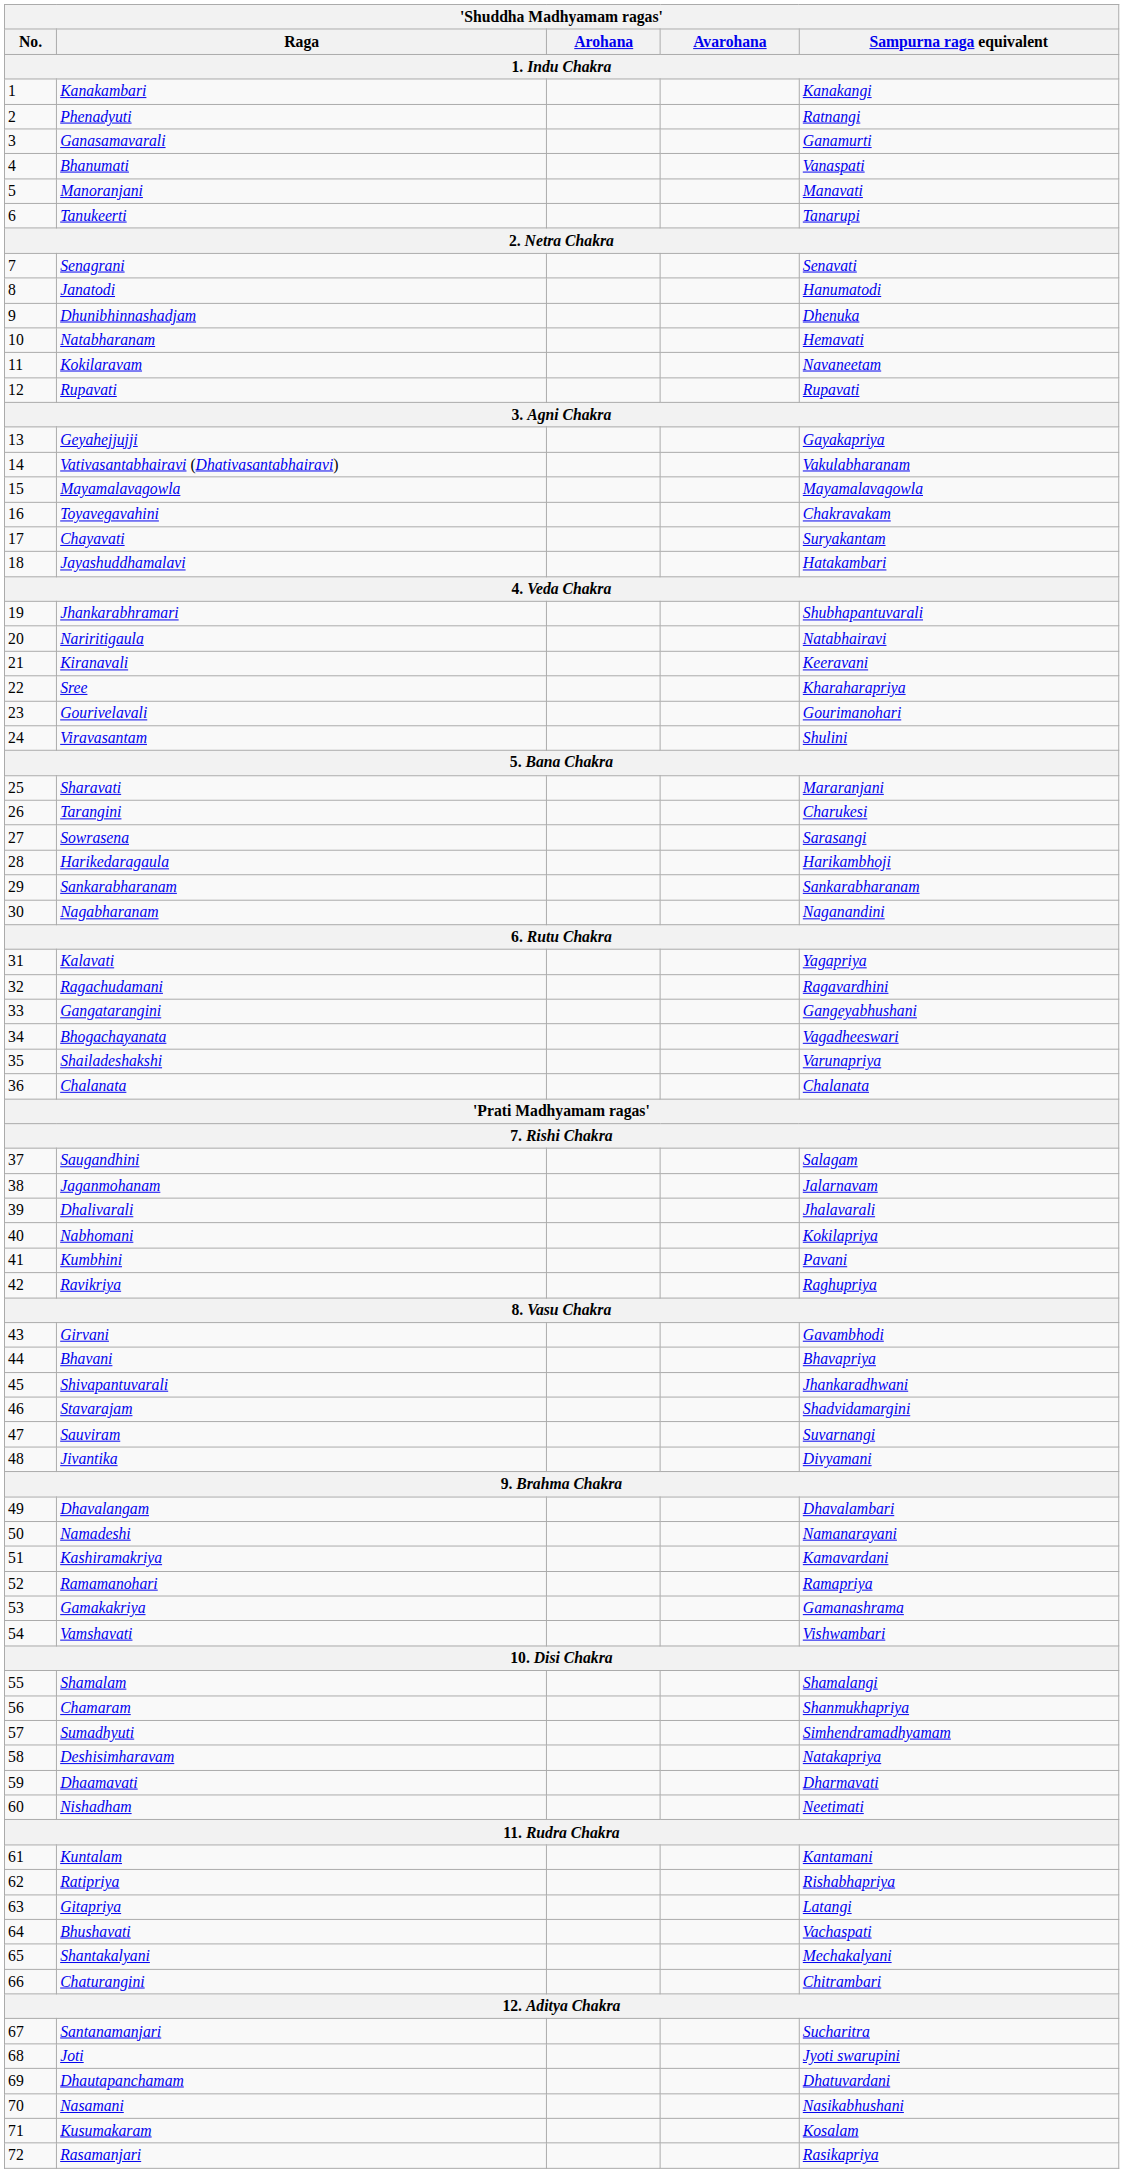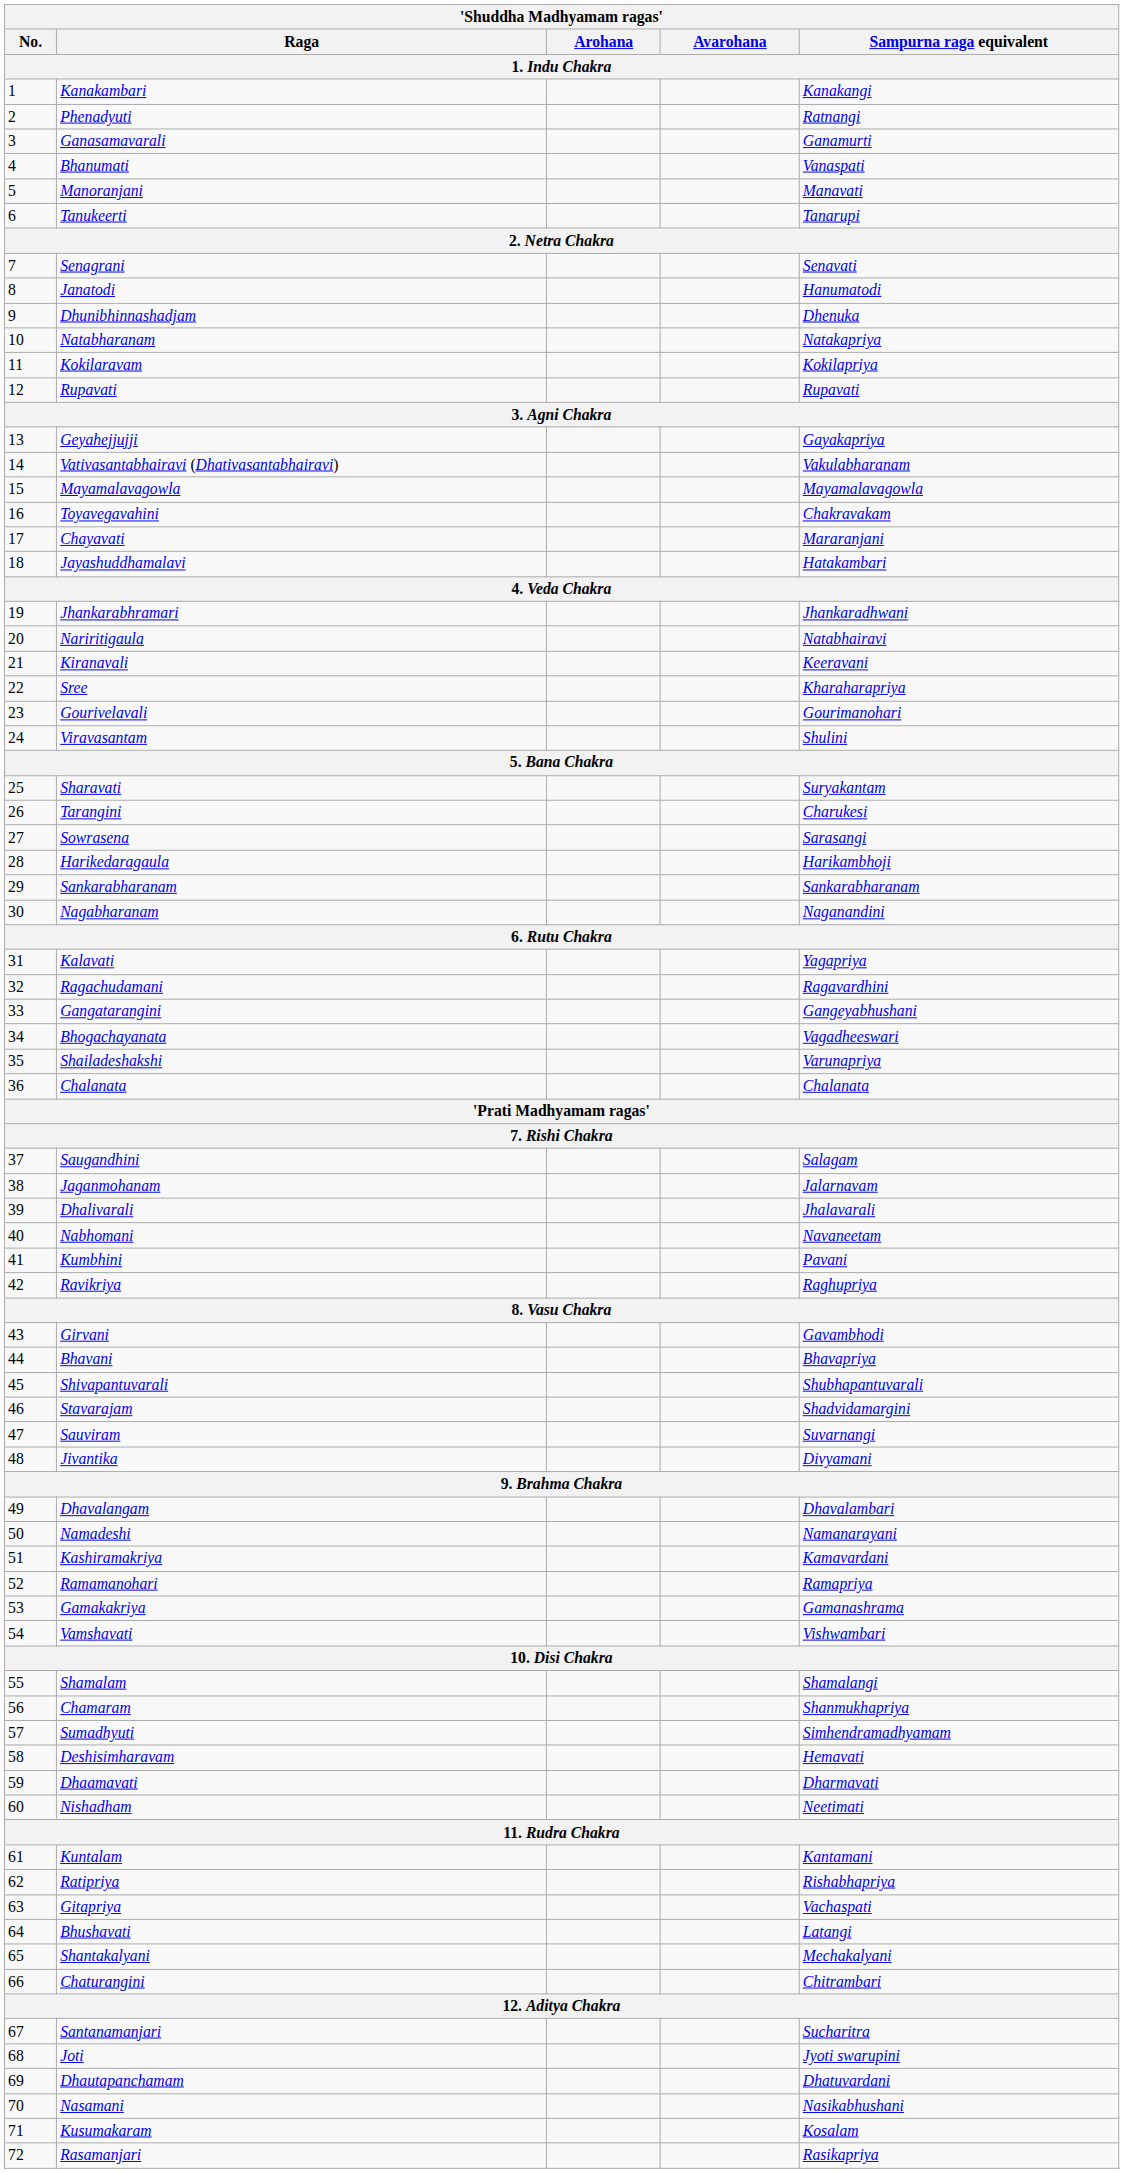 <table class="wikitable" width="90%">
 <tr>
 <th colspan=5 align="center"><strong>'Shuddha Madhyamam ragas</strong>'</th>
 </tr>
 <tr>
 <th>No.</th>
 <th>Raga</th>
 <th><a href='#'>Arohana</a></th>
 <th><a href='#'>Avarohana</a></th>
 <th><a href='#'>Sampurna raga</a> equivalent</th>
 </tr>
 <tr>
 <th colspan=5 align="center">1. <em>Indu Chakra</em></th>
 </tr>
 <tr>
 <td>1</td>
 <td><em><a href='#'>Kanakambari</a></em></td>
 <td></td>
 <td></td>
 <td><em><a href='#'>Kanakangi</a></em></td>
 </tr>
 <tr>
 <td>2</td>
 <td><em><a href='#'>Phenadyuti</a></em></td>
 <td></td>
 <td></td>
 <td><em><a href='#'>Ratnangi</a></em></td>
 </tr>
 <tr>
 <td>3</td>
 <td><em><a href='#'>Ganasamavarali</a></em></td>
 <td></td>
 <td></td>
 <td><em><a href='#'>Ganamurti</a></em></td>
 </tr>
 <tr>
 <td>4</td>
 <td><em><a href='#'>Bhanumati</a></em></td>
 <td></td>
 <td></td>
 <td><em><a href='#'>Vanaspati</a></em></td>
 </tr>
 <tr>
 <td>5</td>
 <td><em><a href='#'>Manoranjani</a></em></td>
 <td></td>
 <td></td>
 <td><em><a href='#'>Manavati</a></em></td>
 </tr>
 <tr>
 <td>6</td>
 <td><em><a href='#'>Tanukeerti</a></em></td>
 <td></td>
 <td></td>
 <td><em><a href='#'>Tanarupi</a></em></td>
 </tr>
 <tr>
 <th colspan=5 align="center">2. <em>Netra Chakra</em></th>
 </tr>
 <tr>
 <td>7</td>
 <td><em><a href='#'>Senagrani</a></em></td>
 <td></td>
 <td></td>
 <td><em><a href='#'>Senavati</a></em></td>
 </tr>
 <tr>
 <td>8</td>
 <td><em><a href='#'>Janatodi</a></em></td>
 <td></td>
 <td></td>
 <td><em><a href='#'>Hanumatodi</a></em></td>
 </tr>
 <tr>
 <td>9</td>
 <td><em><a href='#'>Dhunibhinnashadjam</a></em></td>
 <td></td>
 <td></td>
 <td><em><a href='#'>Dhenuka</a></em></td>
 </tr>
 <tr>
 <td>10</td>
 <td><em><a href='#'>Natabharanam</a></em></td>
 <td></td>
 <td></td>
-<td><em><a href='#'>Hemavati</a></em></td>
+<td><em><a href='#'>Natakapriya</a></em></td>
 </tr>
 <tr>
 <td>11</td>
 <td><em><a href='#'>Kokilaravam</a></em></td>
 <td></td>
 <td></td>
-<td><em><a href='#'>Navaneetam</a></em></td>
+<td><em><a href='#'>Kokilapriya</a></em></td>
 </tr>
 <tr>
 <td>12</td>
 <td><em><a href='#'>Rupavati</a></em></td>
 <td></td>
 <td></td>
 <td><em><a href='#'>Rupavati</a></em></td>
 </tr>
 <tr>
 <th colspan=5 align="center">3. <em>Agni Chakra</em></th>
 </tr>
 <tr>
 <td>13</td>
 <td><em><a href='#'>Geyahejjujji</a></em></td>
 <td></td>
 <td></td>
 <td><em><a href='#'>Gayakapriya</a></em></td>
 </tr>
 <tr>
 <td>14</td>
 <td><em><a href='#'>Vativasantabhairavi</a></em> (<em><a href='#'>Dhativasantabhairavi</a></em>)</td>
 <td></td>
 <td></td>
 <td><em><a href='#'>Vakulabharanam</a></em></td>
 </tr>
 <tr>
 <td>15</td>
 <td><em><a href='#'>Mayamalavagowla</a></em></td>
 <td></td>
 <td></td>
 <td><em><a href='#'>Mayamalavagowla</a></em></td>
 </tr>
 <tr>
 <td>16</td>
 <td><em><a href='#'>Toyavegavahini</a></em></td>
 <td></td>
 <td></td>
 <td><em><a href='#'>Chakravakam</a></em></td>
 </tr>
 <tr>
 <td>17</td>
 <td><em><a href='#'>Chayavati</a></em></td>
 <td></td>
 <td></td>
-<td><em><a href='#'>Suryakantam</a></em></td>
+<td><em><a href='#'>Mararanjani</a></em></td>
 </tr>
 <tr>
 <td>18</td>
 <td><em><a href='#'>Jayashuddhamalavi</a></em></td>
 <td></td>
 <td></td>
 <td><em><a href='#'>Hatakambari</a></em></td>
 </tr>
 <tr>
 <th colspan=5 align="center">4. <em>Veda Chakra</em></th>
 </tr>
 <tr>
 <td>19</td>
 <td><em><a href='#'>Jhankarabhramari</a></em></td>
 <td></td>
 <td></td>
-<td><em><a href='#'>Shubhapantuvarali</a></em></td>
+<td><em><a href='#'>Jhankaradhwani</a></em></td>
 </tr>
 <tr>
 <td>20</td>
 <td><em><a href='#'>Nariritigaula</a></em></td>
 <td></td>
 <td></td>
 <td><em><a href='#'>Natabhairavi</a></em></td>
 </tr>
 <tr>
 <td>21</td>
 <td><em><a href='#'>Kiranavali</a></em></td>
 <td></td>
 <td></td>
 <td><em><a href='#'>Keeravani</a></em></td>
 </tr>
 <tr>
 <td>22</td>
 <td><em><a href='#'>Sree</a></em></td>
 <td></td>
 <td></td>
 <td><em><a href='#'>Kharaharapriya</a></em></td>
 </tr>
 <tr>
 <td>23</td>
 <td><em><a href='#'>Gourivelavali</a></em></td>
 <td></td>
 <td></td>
 <td><em><a href='#'>Gourimanohari</a></em></td>
 </tr>
 <tr>
 <td>24</td>
 <td><em><a href='#'>Viravasantam</a></em></td>
 <td></td>
 <td></td>
 <td><em><a href='#'>Shulini</a></em></td>
 </tr>
 <tr>
 <th colspan=5 align="center">5. <em>Bana Chakra</em></th>
 </tr>
 <tr>
 <td>25</td>
 <td><em><a href='#'>Sharavati</a></em></td>
 <td></td>
 <td></td>
-<td><em><a href='#'>Mararanjani</a></em></td>
+<td><em><a href='#'>Suryakantam</a></em></td>
 </tr>
 <tr>
 <td>26</td>
 <td><em><a href='#'>Tarangini</a></em></td>
 <td></td>
 <td></td>
 <td><em><a href='#'>Charukesi</a></em></td>
 </tr>
 <tr>
 <td>27</td>
 <td><em><a href='#'>Sowrasena</a></em></td>
 <td></td>
 <td></td>
 <td><em><a href='#'>Sarasangi</a></em></td>
 </tr>
 <tr>
 <td>28</td>
 <td><em><a href='#'>Harikedaragaula</a></em></td>
 <td></td>
 <td></td>
 <td><em><a href='#'>Harikambhoji</a></em></td>
 </tr>
 <tr>
 <td>29</td>
 <td><em><a href='#'>Sankarabharanam</a></em></td>
 <td></td>
 <td></td>
 <td><em><a href='#'>Sankarabharanam</a></em></td>
 </tr>
 <tr>
 <td>30</td>
 <td><em><a href='#'>Nagabharanam</a></em></td>
 <td></td>
 <td></td>
 <td><em><a href='#'>Naganandini</a></em></td>
 </tr>
 <tr>
 <th colspan=5 align="center">6. <em>Rutu Chakra</em></th>
 </tr>
 <tr>
 <td>31</td>
 <td><em><a href='#'>Kalavati</a></em></td>
 <td></td>
 <td></td>
 <td><em><a href='#'>Yagapriya</a></em></td>
 </tr>
 <tr>
 <td>32</td>
 <td><em><a href='#'>Ragachudamani</a></em></td>
 <td></td>
 <td></td>
 <td><em><a href='#'>Ragavardhini</a></em></td>
 </tr>
 <tr>
 <td>33</td>
 <td><em><a href='#'>Gangatarangini</a></em></td>
 <td></td>
 <td></td>
 <td><em><a href='#'>Gangeyabhushani</a></em></td>
 </tr>
 <tr>
 <td>34</td>
 <td><em><a href='#'>Bhogachayanata</a></em></td>
 <td></td>
 <td></td>
 <td><em><a href='#'>Vagadheeswari</a></em></td>
 </tr>
 <tr>
 <td>35</td>
 <td><em><a href='#'>Shailadeshakshi</a></em></td>
 <td></td>
 <td></td>
 <td><em><a href='#'>Varunapriya</a></em></td>
 </tr>
 <tr>
 <td>36</td>
 <td><em><a href='#'>Chalanata</a></em></td>
 <td></td>
 <td></td>
 <td><em><a href='#'>Chalanata</a></em></td>
 </tr>
 <tr>
 <th colspan=5 align="center"><strong>'Prati Madhyamam ragas</strong>'</th>
 </tr>
 <tr>
 <th colspan=5 align="center">7. <em>Rishi Chakra</em></th>
 </tr>
 <tr>
 <td>37</td>
 <td><em><a href='#'>Saugandhini</a></em></td>
 <td></td>
 <td></td>
 <td><em><a href='#'>Salagam</a></em></td>
 </tr>
 <tr>
 <td>38</td>
 <td><em><a href='#'>Jaganmohanam</a></em></td>
 <td></td>
 <td></td>
 <td><em><a href='#'>Jalarnavam</a></em></td>
 </tr>
 <tr>
 <td>39</td>
 <td><em><a href='#'>Dhalivarali</a></em></td>
 <td></td>
 <td></td>
 <td><em><a href='#'>Jhalavarali</a></em></td>
 </tr>
 <tr>
 <td>40</td>
 <td><em><a href='#'>Nabhomani</a></em></td>
 <td></td>
 <td></td>
-<td><em><a href='#'>Kokilapriya</a></em></td>
+<td><em><a href='#'>Navaneetam</a></em></td>
 </tr>
 <tr>
 <td>41</td>
 <td><em><a href='#'>Kumbhini</a></em></td>
 <td></td>
 <td></td>
 <td><em><a href='#'>Pavani</a></em></td>
 </tr>
 <tr>
 <td>42</td>
 <td><em><a href='#'>Ravikriya</a></em></td>
 <td></td>
 <td></td>
 <td><em><a href='#'>Raghupriya</a></em></td>
 </tr>
 <tr>
 <th colspan=5 align="center">8. <em>Vasu Chakra</em></th>
 </tr>
 <tr>
 <td>43</td>
 <td><em><a href='#'>Girvani</a></em></td>
 <td></td>
 <td></td>
 <td><em><a href='#'>Gavambhodi</a></em></td>
 </tr>
 <tr>
 <td>44</td>
 <td><em><a href='#'>Bhavani</a></em></td>
 <td></td>
 <td></td>
 <td><em><a href='#'>Bhavapriya</a></em></td>
 </tr>
 <tr>
 <td>45</td>
 <td><em><a href='#'>Shivapantuvarali</a></em></td>
 <td></td>
 <td></td>
-<td><em><a href='#'>Jhankaradhwani</a></em></td>
+<td><em><a href='#'>Shubhapantuvarali</a></em></td>
 </tr>
 <tr>
 <td>46</td>
 <td><em><a href='#'>Stavarajam</a></em></td>
 <td></td>
 <td></td>
 <td><em><a href='#'>Shadvidamargini</a></em></td>
 </tr>
 <tr>
 <td>47</td>
 <td><em><a href='#'>Sauviram</a></em></td>
 <td></td>
 <td></td>
 <td><em><a href='#'>Suvarnangi</a></em></td>
 </tr>
 <tr>
 <td>48</td>
 <td><em><a href='#'>Jivantika</a></em></td>
 <td></td>
 <td></td>
 <td><em><a href='#'>Divyamani</a></em></td>
 </tr>
 <tr>
 <th colspan=5 align-"center">9. <em>Brahma Chakra</em></th>
 </tr>
 <tr>
 <td>49</td>
 <td><em><a href='#'>Dhavalangam</a></em></td>
 <td></td>
 <td></td>
 <td><em><a href='#'>Dhavalambari</a></em></td>
 </tr>
 <tr>
 <td>50</td>
 <td><em><a href='#'>Namadeshi</a></em></td>
 <td></td>
 <td></td>
 <td><em><a href='#'>Namanarayani</a></em></td>
 </tr>
 <tr>
 <td>51</td>
 <td><em><a href='#'>Kashiramakriya</a></em></td>
 <td></td>
 <td></td>
 <td><em><a href='#'>Kamavardani</a></em></td>
 </tr>
 <tr>
 <td>52</td>
 <td><em><a href='#'>Ramamanohari</a></em></td>
 <td></td>
 <td></td>
 <td><em><a href='#'>Ramapriya</a></em></td>
 </tr>
 <tr>
 <td>53</td>
 <td><em><a href='#'>Gamakakriya</a></em></td>
 <td></td>
 <td></td>
 <td><em><a href='#'>Gamanashrama</a></em></td>
 </tr>
 <tr>
 <td>54</td>
 <td><em><a href='#'>Vamshavati</a></em></td>
 <td></td>
 <td></td>
 <td><em><a href='#'>Vishwambari</a></em></td>
 </tr>
 <tr>
 <th colspan=5 align="center">10. <em>Disi Chakra</em></th>
 </tr>
 <tr>
 <td>55</td>
 <td><em><a href='#'>Shamalam</a></em></td>
 <td></td>
 <td></td>
 <td><em><a href='#'>Shamalangi</a></em></td>
 </tr>
 <tr>
 <td>56</td>
 <td><em><a href='#'>Chamaram</a></em></td>
 <td></td>
 <td></td>
 <td><em><a href='#'>Shanmukhapriya</a></em></td>
 </tr>
 <tr>
 <td>57</td>
 <td><em><a href='#'>Sumadhyuti</a></em></td>
 <td></td>
 <td></td>
 <td><em><a href='#'>Simhendramadhyamam</a></em></td>
 </tr>
 <tr>
 <td>58</td>
 <td><em><a href='#'>Deshisimharavam</a></em></td>
 <td></td>
 <td></td>
-<td><em><a href='#'>Natakapriya</a></em></td>
+<td><em><a href='#'>Hemavati</a></em></td>
 </tr>
 <tr>
 <td>59</td>
 <td><em><a href='#'>Dhaamavati</a></em></td>
 <td></td>
 <td></td>
 <td><em><a href='#'>Dharmavati</a></em></td>
 </tr>
 <tr>
 <td>60</td>
 <td><em><a href='#'>Nishadham</a></em></td>
 <td></td>
 <td></td>
 <td><em><a href='#'>Neetimati</a></em></td>
 </tr>
 <tr>
 <th colspan=5 align="center">11. <em>Rudra Chakra</em></th>
 </tr>
 <tr>
 <td>61</td>
 <td><em><a href='#'>Kuntalam</a></em></td>
 <td></td>
 <td></td>
 <td><em><a href='#'>Kantamani</a></em></td>
 </tr>
 <tr>
 <td>62</td>
 <td><em><a href='#'>Ratipriya</a></em></td>
 <td></td>
 <td></td>
 <td><em><a href='#'>Rishabhapriya</a></em></td>
 </tr>
 <tr>
 <td>63</td>
 <td><em><a href='#'>Gitapriya</a></em></td>
 <td></td>
 <td></td>
-<td><em><a href='#'>Latangi</a></em></td>
+<td><em><a href='#'>Vachaspati</a></em></td>
 </tr>
 <tr>
 <td>64</td>
 <td><em><a href='#'>Bhushavati</a></em></td>
 <td></td>
 <td></td>
-<td><em><a href='#'>Vachaspati</a></em></td>
+<td><em><a href='#'>Latangi</a></em></td>
 </tr>
 <tr>
 <td>65</td>
 <td><em><a href='#'>Shantakalyani</a></em></td>
 <td></td>
 <td></td>
 <td><em><a href='#'>Mechakalyani</a></em></td>
 </tr>
 <tr>
 <td>66</td>
 <td><em><a href='#'>Chaturangini</a></em></td>
 <td></td>
 <td></td>
 <td><em><a href='#'>Chitrambari</a></em></td>
 </tr>
 <tr>
 <th colspan=5 align="center">12. <em>Aditya Chakra</em></th>
 </tr>
 <tr>
 <td>67</td>
 <td><em><a href='#'>Santanamanjari</a></em></td>
 <td></td>
 <td></td>
 <td><em><a href='#'>Sucharitra</a></em></td>
 </tr>
 <tr>
 <td>68</td>
 <td><em><a href='#'>Joti</a></em></td>
 <td></td>
 <td></td>
 <td><em><a href='#'>Jyoti swarupini</a></em></td>
 </tr>
 <tr>
 <td>69</td>
 <td><em><a href='#'>Dhautapanchamam</a></em></td>
 <td></td>
 <td></td>
 <td><em><a href='#'>Dhatuvardani</a></em></td>
 </tr>
 <tr>
 <td>70</td>
 <td><em><a href='#'>Nasamani</a></em></td>
 <td></td>
 <td></td>
 <td><em><a href='#'>Nasikabhushani</a></em></td>
 </tr>
 <tr>
 <td>71</td>
 <td><em><a href='#'>Kusumakaram</a></em></td>
 <td></td>
 <td></td>
 <td><em><a href='#'>Kosalam</a></em></td>
 </tr>
 <tr>
 <td>72</td>
 <td><em><a href='#'>Rasamanjari</a></em></td>
 <td></td>
 <td></td>
 <td><em><a href='#'>Rasikapriya</a></em></td>
 </tr>
 </table>
